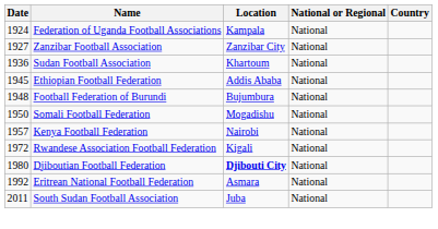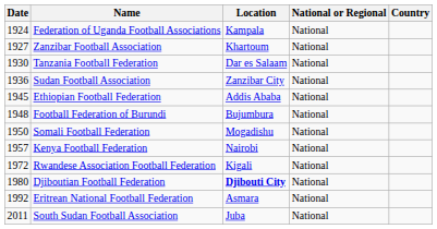 <table class="sortable wikitable">
 <tr>
 <th>Date</th>
 <th>Name</th>
 <th>Location</th>
 <th>National or Regional</th>
 <th>Country</th>
 </tr>
 <tr>
 <td>1924</td>
 <td><a href='#'>Federation of Uganda Football Associations</a></td>
 <td><a href='#'>Kampala</a></td>
 <td>National</td>
 <td></td>
 </tr>
 <tr>
 <td>1927</td>
 <td><a href='#'>Zanzibar Football Association</a></td>
-<td><a href='#'>Zanzibar City</a></td>
+<td><a href='#'>Khartoum</a></td>
+<td>National</td>
+<td></td>
+</tr>
+<tr>
+<td>1930</td>
+<td><a href='#'>Tanzania Football Federation</a></td>
+<td><a href='#'>Dar es Salaam</a></td>
 <td>National</td>
 <td></td>
 </tr>
 <tr>
 <td>1936</td>
 <td><a href='#'>Sudan Football Association</a></td>
-<td><a href='#'>Khartoum</a></td>
+<td><a href='#'>Zanzibar City</a></td>
 <td>National</td>
 <td></td>
 </tr>
 <tr>
 <td>1945</td>
 <td><a href='#'>Ethiopian Football Federation</a></td>
 <td><a href='#'>Addis Ababa</a></td>
 <td>National</td>
 <td></td>
 </tr>
 <tr>
 <td>1948</td>
 <td><a href='#'>Football Federation of Burundi</a></td>
 <td><a href='#'>Bujumbura</a></td>
 <td>National</td>
 <td></td>
 </tr>
 <tr>
 <td>1950</td>
 <td><a href='#'>Somali Football Federation</a></td>
 <td><a href='#'>Mogadishu</a></td>
 <td>National</td>
 <td></td>
 </tr>
 <tr>
 <td>1957</td>
 <td><a href='#'>Kenya Football Federation</a></td>
 <td><a href='#'>Nairobi</a></td>
 <td>National</td>
 <td></td>
 </tr>
 <tr>
 <td>1972</td>
 <td><a href='#'>Rwandese Association Football Federation</a></td>
 <td><a href='#'>Kigali</a></td>
 <td>National</td>
 <td></td>
 </tr>
 <tr>
 <td>1980</td>
 <td><a href='#'>Djiboutian Football Federation</a></td>
 <td><strong><a href='#'>Djibouti City</a></strong></td>
 <td>National</td>
 <td></td>
 </tr>
 <tr>
 <td>1992</td>
 <td><a href='#'>Eritrean National Football Federation</a></td>
 <td><a href='#'>Asmara</a></td>
 <td>National</td>
 <td></td>
 </tr>
 <tr>
 <td>2011</td>
 <td><a href='#'>South Sudan Football Association</a></td>
 <td><a href='#'>Juba</a></td>
 <td>National</td>
 <td></td>
 </tr>
 </table>
